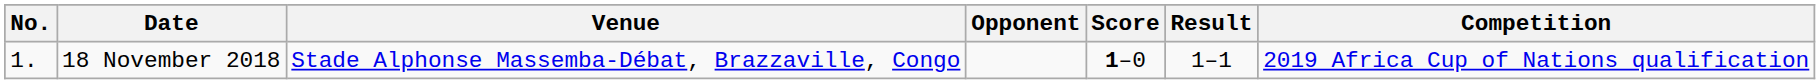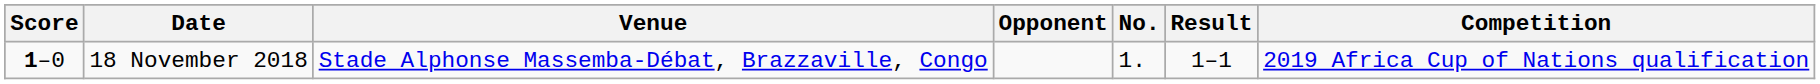 <table class="wikitable" style="font-size:100%;">
 <tr>
-<th>No.</th>
+<th>Score</th>
 <th>Date</th>
 <th>Venue</th>
 <th>Opponent</th>
-<th>Score</th>
+<th>No.</th>
 <th>Result</th>
 <th>Competition</th>
 </tr>
 <tr>
-<td>1.</td>
+<td align=center><strong>1</strong>–0</td>
 <td>18 November 2018</td>
 <td><a href='#'>Stade Alphonse Massemba-Débat</a>, <a href='#'>Brazzaville</a>, <a href='#'>Congo</a></td>
 <td></td>
-<td align=center><strong>1</strong>–0</td>
+<td>1.</td>
 <td align=center>1–1</td>
 <td><a href='#'>2019 Africa Cup of Nations qualification</a></td>
 </tr>
 </table>
